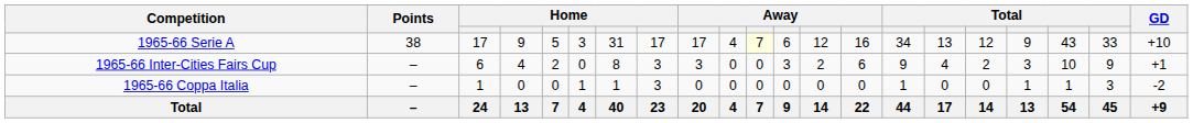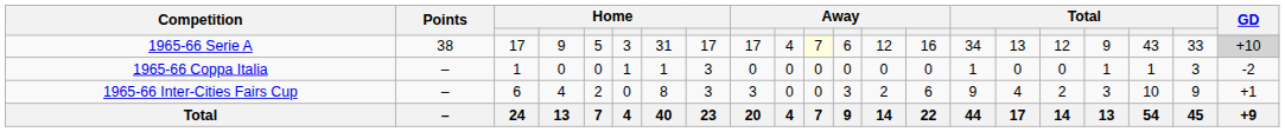 <table class="wikitable" style="font-size:90%;width:100%;margin:auto;clear:both;text-align:center;">
 <tr>
 <th rowspan="2">Competition</th>
 <th rowspan="2">Points</th>
 <th colspan="6">Home</th>
 <th colspan="6">Away</th>
 <th colspan="6">Total</th>
 <th rowspan="2"><a href='#'>GD</a></th>
 </tr>
 <tr>
 <th></th>
 <th></th>
 <th></th>
 <th></th>
 <th></th>
 <th></th>
 <th></th>
 <th></th>
 <th></th>
 <th></th>
 <th></th>
 <th></th>
 <th></th>
 <th></th>
 <th></th>
 <th></th>
 <th></th>
 <th></th>
 </tr>
 <tr>
 <td><a href='#'>1965-66 Serie A</a></td>
 <td>38</td>
 <td>17</td>
 <td>9</td>
 <td>5</td>
 <td>3</td>
 <td>31</td>
 <td>17</td>
 <td>17</td>
 <td>4</td>
 <td style="background: lightyellow;">7</td>
 <td>6</td>
 <td>12</td>
 <td>16</td>
 <td>34</td>
 <td>13</td>
 <td>12</td>
 <td>9</td>
 <td>43</td>
 <td>33</td>
-<td>+10</td>
+<td style="background: lightgrey;">+10</td>
+</tr>
+<tr>
+<td><a href='#'>1965-66 Coppa Italia</a></td>
+<td>–</td>
+<td>1</td>
+<td>0</td>
+<td>0</td>
+<td>1</td>
+<td>1</td>
+<td>3</td>
+<td>0</td>
+<td>0</td>
+<td>0</td>
+<td>0</td>
+<td>0</td>
+<td>0</td>
+<td>1</td>
+<td>0</td>
+<td>0</td>
+<td>1</td>
+<td>1</td>
+<td>3</td>
+<td>-2</td>
 </tr>
 <tr>
 <td><a href='#'>1965-66 Inter-Cities Fairs Cup</a></td>
 <td>–</td>
 <td>6</td>
 <td>4</td>
 <td>2</td>
 <td>0</td>
 <td>8</td>
 <td>3</td>
 <td>3</td>
 <td>0</td>
 <td>0</td>
 <td>3</td>
 <td>2</td>
 <td>6</td>
 <td>9</td>
 <td>4</td>
 <td>2</td>
 <td>3</td>
 <td>10</td>
 <td>9</td>
 <td>+1</td>
 </tr>
 <tr>
-<td><a href='#'>1965-66 Coppa Italia</a></td>
-<td>–</td>
-<td>1</td>
-<td>0</td>
-<td>0</td>
-<td>1</td>
-<td>1</td>
-<td>3</td>
-<td>0</td>
-<td>0</td>
-<td>0</td>
-<td>0</td>
-<td>0</td>
-<td>0</td>
-<td>1</td>
-<td>0</td>
-<td>0</td>
-<td>1</td>
-<td>1</td>
-<td>3</td>
-<td>-2</td>
-</tr>
-<tr>
 <th>Total</th>
 <th>–</th>
 <th>24</th>
 <th>13</th>
 <th>7</th>
 <th>4</th>
 <th>40</th>
 <th>23</th>
 <th>20</th>
 <th>4</th>
 <th>7</th>
 <th>9</th>
 <th>14</th>
 <th>22</th>
 <th>44</th>
 <th>17</th>
 <th>14</th>
 <th>13</th>
 <th>54</th>
 <th>45</th>
 <th>+9</th>
 </tr>
 </table>
